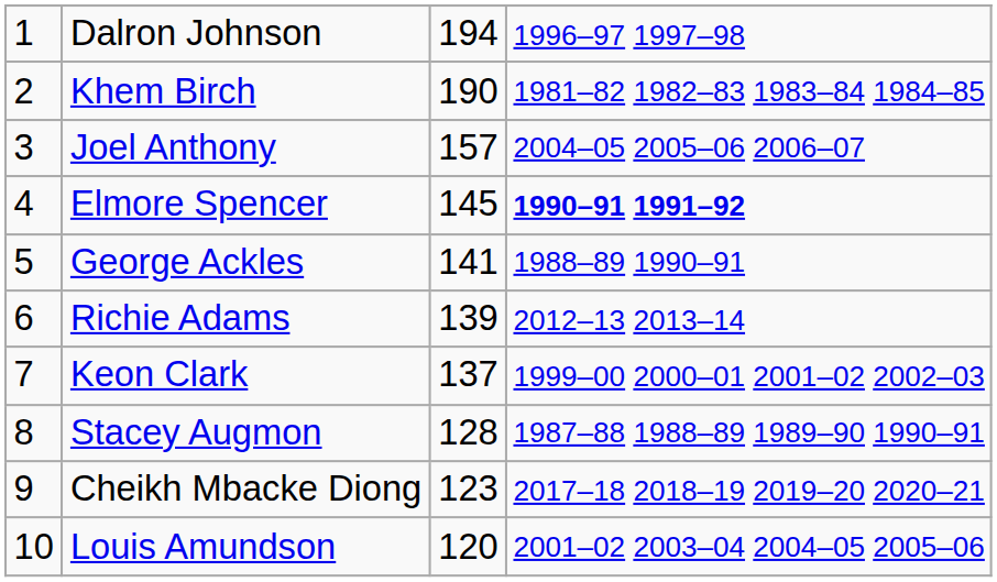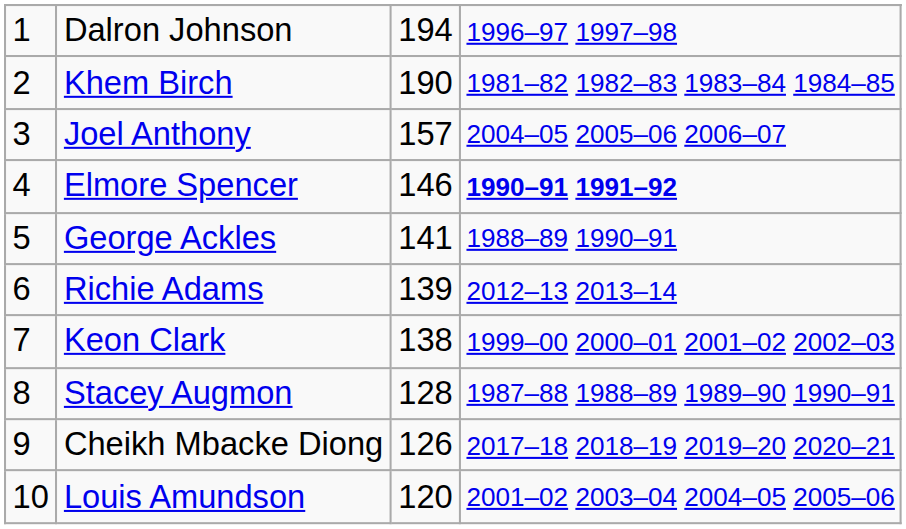 <table class="wikitable">
 <tr>
 </tr>
 <tr>
 <td>1</td>
 <td>Dalron Johnson</td>
 <td>194</td>
 <td style="font-size:80%;"><a href='#'>1996–97</a> <a href='#'>1997–98</a></td>
 </tr>
 <tr>
 <td>2</td>
 <td><a href='#'>Khem Birch</a></td>
 <td>190</td>
 <td style="font-size:80%;"><a href='#'>1981–82</a> <a href='#'>1982–83</a> <a href='#'>1983–84</a> <a href='#'>1984–85</a></td>
 </tr>
 <tr>
 <td>3</td>
 <td><a href='#'>Joel Anthony</a></td>
 <td>157</td>
 <td style="font-size:80%;"><a href='#'>2004–05</a> <a href='#'>2005–06</a> <a href='#'>2006–07</a></td>
 </tr>
 <tr>
 <td>4</td>
 <td><a href='#'>Elmore Spencer</a></td>
-<td>145</td>
+<td>146</td>
 <td style="font-size:80%;"><strong><a href='#'>1990–91</a> <a href='#'>1991–92</a></strong></td>
 </tr>
 <tr>
 <td>5</td>
 <td><a href='#'>George Ackles</a></td>
 <td>141</td>
 <td style="font-size:80%;"><a href='#'>1988–89</a> <a href='#'>1990–91</a></td>
 </tr>
 <tr>
 <td>6</td>
 <td><a href='#'>Richie Adams</a></td>
 <td>139</td>
 <td style="font-size:80%;"><a href='#'>2012–13</a> <a href='#'>2013–14</a></td>
 </tr>
 <tr>
 <td>7</td>
 <td><a href='#'>Keon Clark</a></td>
-<td>137</td>
+<td>138</td>
 <td style="font-size:80%;"><a href='#'>1999–00</a> <a href='#'>2000–01</a> <a href='#'>2001–02</a> <a href='#'>2002–03</a></td>
 </tr>
 <tr>
 <td>8</td>
 <td><a href='#'>Stacey Augmon</a></td>
 <td>128</td>
 <td style="font-size:80%;"><a href='#'>1987–88</a> <a href='#'>1988–89</a> <a href='#'>1989–90</a> <a href='#'>1990–91</a></td>
 </tr>
 <tr>
 <td>9</td>
 <td>Cheikh Mbacke Diong</td>
-<td>123</td>
+<td>126</td>
 <td style="font-size:80%;"><a href='#'>2017–18</a> <a href='#'>2018–19</a> <a href='#'>2019–20</a> <a href='#'>2020–21</a></td>
 </tr>
 <tr>
 <td>10</td>
 <td><a href='#'>Louis Amundson</a></td>
 <td>120</td>
 <td style="font-size:80%;"><a href='#'>2001–02</a> <a href='#'>2003–04</a> <a href='#'>2004–05</a> <a href='#'>2005–06</a></td>
 </tr>
 </table>
